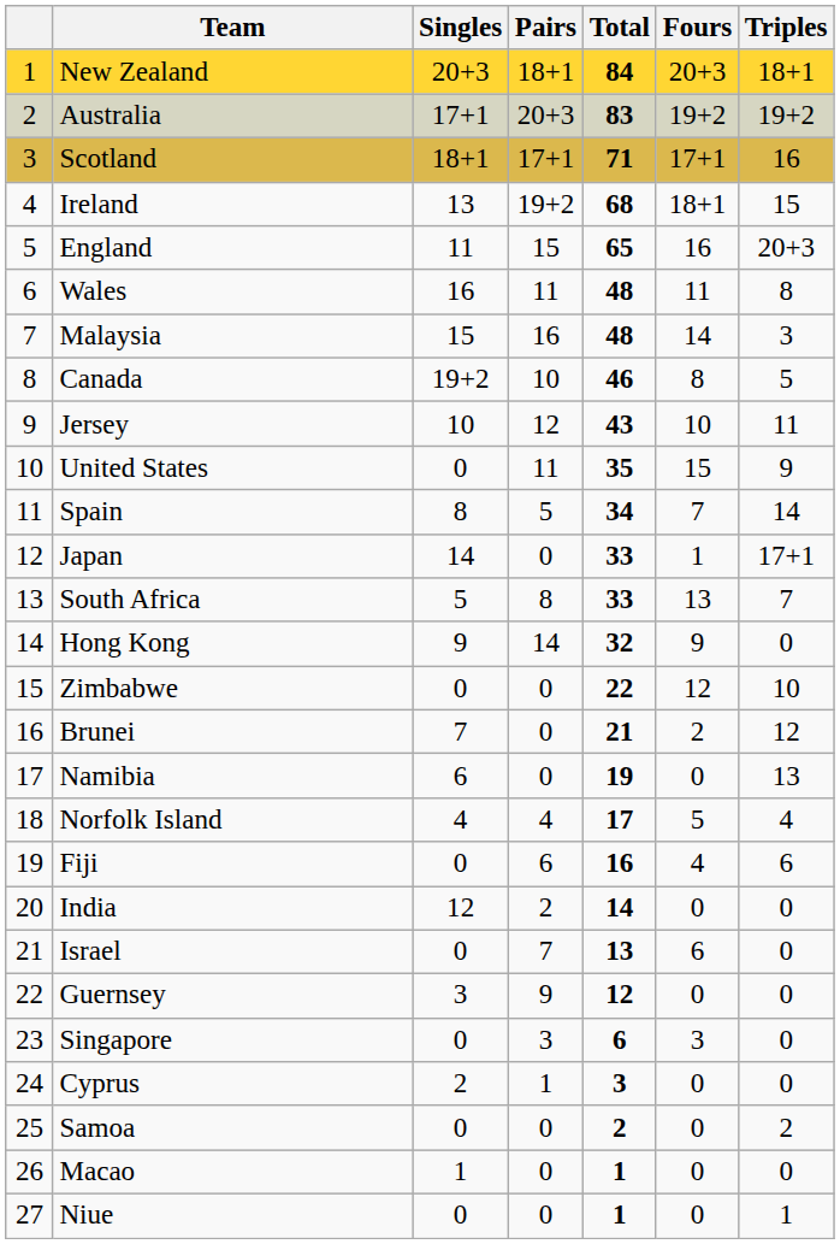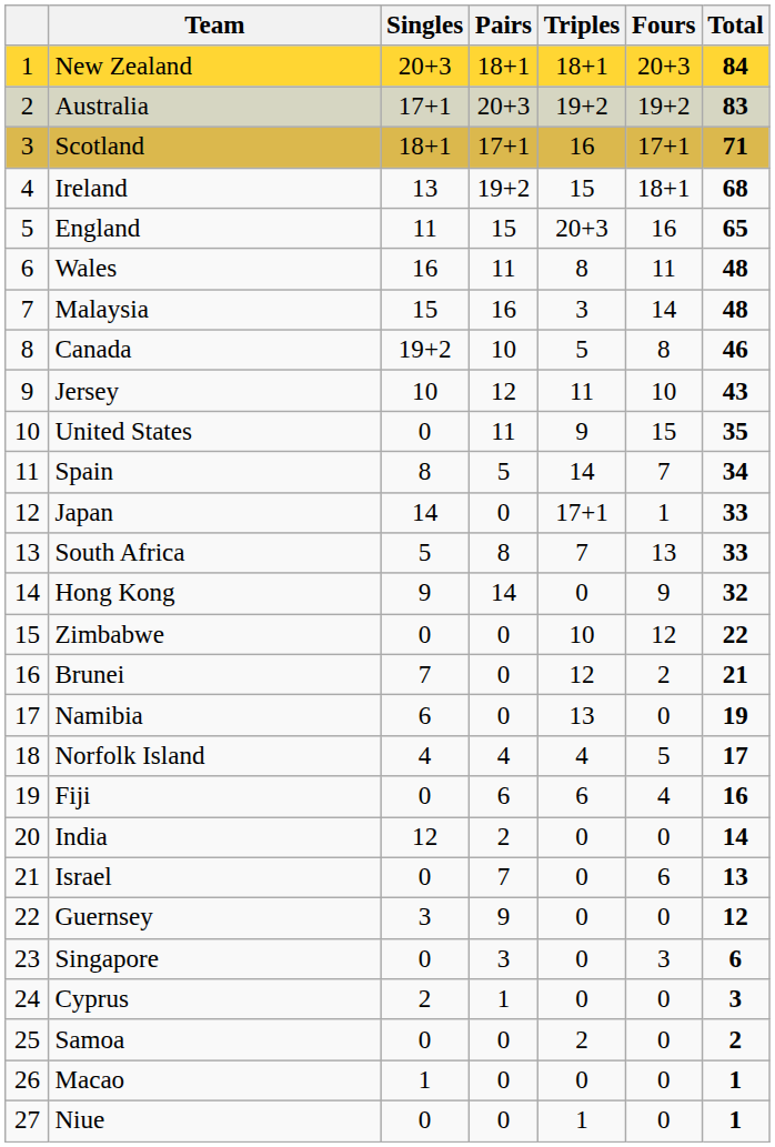 <table class="wikitable" style="font-size: 100%">
 <tr>
 <th width=20></th>
 <th width=200>Team</th>
 <th width=20>Singles</th>
 <th width=20>Pairs</th>
+<th width=20>Triples</th>
+<th width=20>Fours</th>
 <th width=20>Total</th>
-<th width=20>Fours</th>
-<th width=20>Triples</th>
 </tr>
 <tr align=center style="background: #FFD633;">
 <td>1</td>
 <td align="left"> New Zealand</td>
 <td>20+3</td>
 <td>18+1</td>
+<td>18+1</td>
+<td>20+3</td>
 <td><strong>84</strong></td>
-<td>20+3</td>
-<td>18+1</td>
 </tr>
 <tr align=center style="background: #D6D6C2;">
 <td>2</td>
 <td align="left"> Australia</td>
 <td>17+1</td>
 <td>20+3</td>
-<td><strong>83</strong></td>
 <td>19+2</td>
 <td>19+2</td>
+<td><strong>83</strong></td>
 </tr>
 <tr align=center style="background: #DBB84D;">
 <td>3</td>
 <td align="left"> Scotland</td>
 <td>18+1</td>
 <td>17+1</td>
+<td>16</td>
+<td>17+1</td>
 <td><strong>71</strong></td>
-<td>17+1</td>
-<td>16</td>
 </tr>
 <tr align=center>
 <td>4</td>
 <td align="left"> Ireland</td>
 <td>13</td>
 <td>19+2</td>
+<td>15</td>
+<td>18+1</td>
 <td><strong>68</strong></td>
-<td>18+1</td>
-<td>15</td>
 </tr>
 <tr align=center>
 <td>5</td>
 <td align="left"> England</td>
 <td>11</td>
 <td>15</td>
+<td>20+3</td>
+<td>16</td>
 <td><strong>65</strong></td>
-<td>16</td>
-<td>20+3</td>
 </tr>
 <tr align=center>
 <td>6</td>
 <td align="left"> Wales</td>
 <td>16</td>
 <td>11</td>
+<td>8</td>
+<td>11</td>
 <td><strong>48</strong></td>
-<td>11</td>
-<td>8</td>
 </tr>
 <tr align=center>
 <td>7</td>
 <td align="left"> Malaysia</td>
 <td>15</td>
 <td>16</td>
+<td>3</td>
+<td>14</td>
 <td><strong>48</strong></td>
-<td>14</td>
-<td>3</td>
 </tr>
 <tr align=center>
 <td>8</td>
 <td align="left"> Canada</td>
 <td>19+2</td>
 <td>10</td>
+<td>5</td>
+<td>8</td>
 <td><strong>46</strong></td>
-<td>8</td>
-<td>5</td>
 </tr>
 <tr align=center>
 <td>9</td>
 <td align="left"> Jersey</td>
 <td>10</td>
 <td>12</td>
+<td>11</td>
+<td>10</td>
 <td><strong>43</strong></td>
-<td>10</td>
-<td>11</td>
 </tr>
 <tr align=center>
 <td>10</td>
 <td align="left"> United States</td>
 <td>0</td>
 <td>11</td>
+<td>9</td>
+<td>15</td>
 <td><strong>35</strong></td>
-<td>15</td>
-<td>9</td>
 </tr>
 <tr align=center>
 <td>11</td>
 <td align="left"> Spain</td>
 <td>8</td>
 <td>5</td>
+<td>14</td>
+<td>7</td>
 <td><strong>34</strong></td>
-<td>7</td>
-<td>14</td>
 </tr>
 <tr align=center>
 <td>12</td>
 <td align="left"> Japan</td>
 <td>14</td>
 <td>0</td>
+<td>17+1</td>
+<td>1</td>
 <td><strong>33</strong></td>
-<td>1</td>
-<td>17+1</td>
 </tr>
 <tr align=center>
 <td>13</td>
 <td align="left"> South Africa</td>
 <td>5</td>
 <td>8</td>
+<td>7</td>
+<td>13</td>
 <td><strong>33</strong></td>
-<td>13</td>
-<td>7</td>
 </tr>
 <tr align=center>
 <td>14</td>
 <td align="left"> Hong Kong</td>
 <td>9</td>
 <td>14</td>
+<td>0</td>
+<td>9</td>
 <td><strong>32</strong></td>
-<td>9</td>
-<td>0</td>
 </tr>
 <tr align=center>
 <td>15</td>
 <td align="left"> Zimbabwe</td>
 <td>0</td>
 <td>0</td>
+<td>10</td>
+<td>12</td>
 <td><strong>22</strong></td>
-<td>12</td>
-<td>10</td>
 </tr>
 <tr align=center>
 <td>16</td>
 <td align="left"> Brunei</td>
 <td>7</td>
 <td>0</td>
+<td>12</td>
+<td>2</td>
 <td><strong>21</strong></td>
-<td>2</td>
-<td>12</td>
 </tr>
 <tr align=center>
 <td>17</td>
 <td align="left"> Namibia</td>
 <td>6</td>
 <td>0</td>
+<td>13</td>
+<td>0</td>
 <td><strong>19</strong></td>
-<td>0</td>
-<td>13</td>
 </tr>
 <tr align=center>
 <td>18</td>
 <td align="left"> Norfolk Island</td>
 <td>4</td>
 <td>4</td>
+<td>4</td>
+<td>5</td>
 <td><strong>17</strong></td>
-<td>5</td>
-<td>4</td>
 </tr>
 <tr align=center>
 <td>19</td>
 <td align="left"> Fiji</td>
 <td>0</td>
 <td>6</td>
+<td>6</td>
+<td>4</td>
 <td><strong>16</strong></td>
-<td>4</td>
-<td>6</td>
 </tr>
 <tr align=center>
 <td>20</td>
 <td align="left"> India</td>
 <td>12</td>
 <td>2</td>
-<td><strong>14</strong></td>
 <td>0</td>
 <td>0</td>
+<td><strong>14</strong></td>
 </tr>
 <tr align=center>
 <td>21</td>
 <td align="left"> Israel</td>
 <td>0</td>
 <td>7</td>
+<td>0</td>
+<td>6</td>
 <td><strong>13</strong></td>
-<td>6</td>
-<td>0</td>
 </tr>
 <tr align=center>
 <td>22</td>
 <td align="left"> Guernsey</td>
 <td>3</td>
 <td>9</td>
-<td><strong>12</strong></td>
 <td>0</td>
 <td>0</td>
+<td><strong>12</strong></td>
 </tr>
 <tr align=center>
 <td>23</td>
 <td align="left"> Singapore</td>
 <td>0</td>
 <td>3</td>
+<td>0</td>
+<td>3</td>
 <td><strong>6</strong></td>
-<td>3</td>
-<td>0</td>
 </tr>
 <tr align=center>
 <td>24</td>
 <td align="left"> Cyprus</td>
 <td>2</td>
 <td>1</td>
-<td><strong>3</strong></td>
 <td>0</td>
 <td>0</td>
+<td><strong>3</strong></td>
 </tr>
 <tr align=center>
 <td>25</td>
 <td align="left"> Samoa</td>
 <td>0</td>
 <td>0</td>
+<td>2</td>
+<td>0</td>
 <td><strong>2</strong></td>
-<td>0</td>
-<td>2</td>
 </tr>
 <tr align=center>
 <td>26</td>
 <td align="left"> Macao</td>
 <td>1</td>
 <td>0</td>
-<td><strong>1</strong></td>
 <td>0</td>
 <td>0</td>
+<td><strong>1</strong></td>
 </tr>
 <tr align=center>
 <td>27</td>
 <td align="left"> Niue</td>
 <td>0</td>
 <td>0</td>
+<td>1</td>
+<td>0</td>
 <td><strong>1</strong></td>
-<td>0</td>
-<td>1</td>
 </tr>
 </table>
